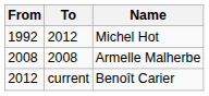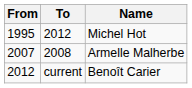 <table class="wikitable">
 <tr>
 <th>From</th>
 <th>To</th>
 <th>Name</th>
 </tr>
 <tr>
-<td>1992</td>
+<td>1995</td>
 <td>2012</td>
 <td>Michel Hot</td>
 </tr>
 <tr>
-<td>2008</td>
+<td>2007</td>
 <td>2008</td>
 <td>Armelle Malherbe</td>
 </tr>
 <tr>
 <td>2012</td>
 <td>current</td>
 <td>Benoît Carier</td>
 </tr>
 </table>
